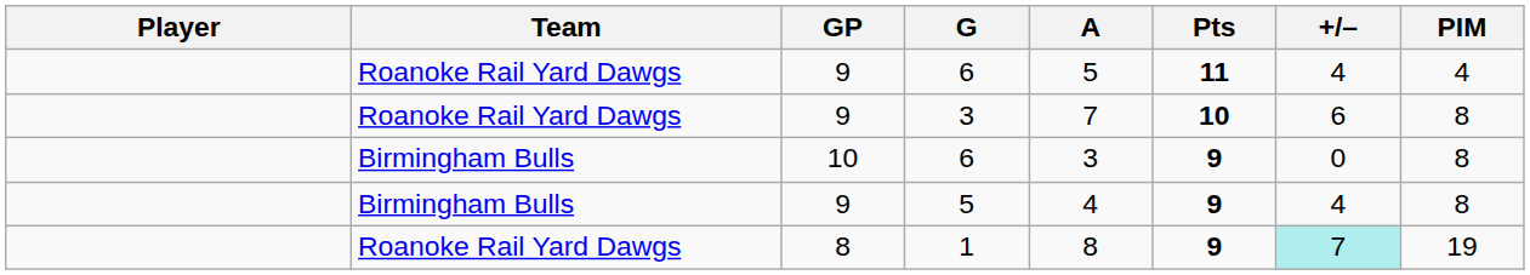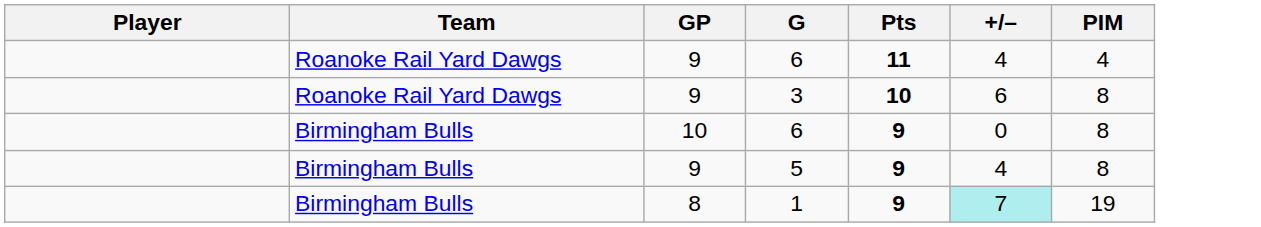 <table class="wikitable sortable" style="text-align:center">
 <tr>
 <th style="width:12em">Player</th>
 <th style="width:15em">Team</th>
 <th style="width:4em">GP</th>
 <th style="width:4em">G</th>
-<th style="width:4em">A</th>
 <th style="width:4em">Pts</th>
 <th style="width:4em">+/–</th>
 <th style="width:4em">PIM</th>
 </tr>
 <tr>
 <td align=left></td>
 <td align=left><a href='#'>Roanoke Rail Yard Dawgs</a></td>
 <td>9</td>
 <td>6</td>
-<td>5</td>
 <td><strong>11</strong></td>
 <td>4</td>
 <td>4</td>
 </tr>
 <tr>
 <td align=left></td>
 <td align=left><a href='#'>Roanoke Rail Yard Dawgs</a></td>
 <td>9</td>
 <td>3</td>
-<td>7</td>
 <td><strong>10</strong></td>
 <td>6</td>
 <td>8</td>
 </tr>
 <tr>
 <td align=left></td>
 <td align=left><a href='#'>Birmingham Bulls</a></td>
 <td>10</td>
 <td>6</td>
-<td>3</td>
 <td><strong>9</strong></td>
 <td>0</td>
 <td>8</td>
 </tr>
 <tr>
 <td align=left></td>
 <td align=left><a href='#'>Birmingham Bulls</a></td>
 <td>9</td>
 <td>5</td>
-<td>4</td>
 <td><strong>9</strong></td>
 <td>4</td>
 <td>8</td>
 </tr>
 <tr>
 <td align=left></td>
-<td align=left><a href='#'>Roanoke Rail Yard Dawgs</a></td>
+<td align=left><a href='#'>Birmingham Bulls</a></td>
 <td>8</td>
 <td>1</td>
-<td>8</td>
 <td><strong>9</strong></td>
 <td style="background: paleturquoise;">7</td>
 <td>19</td>
 </tr>
 </table>
